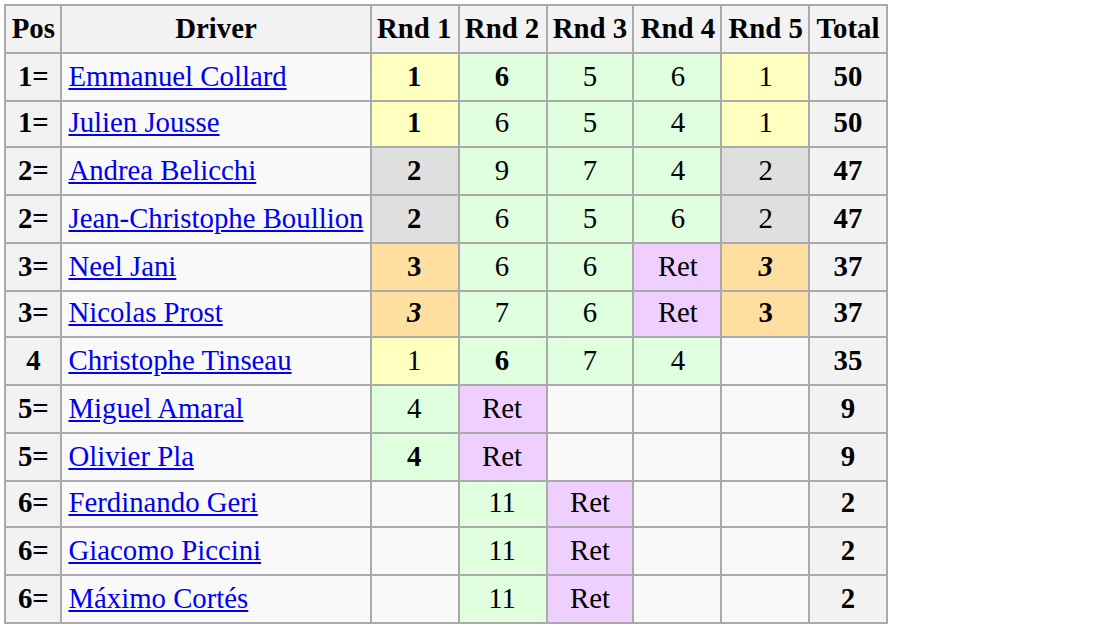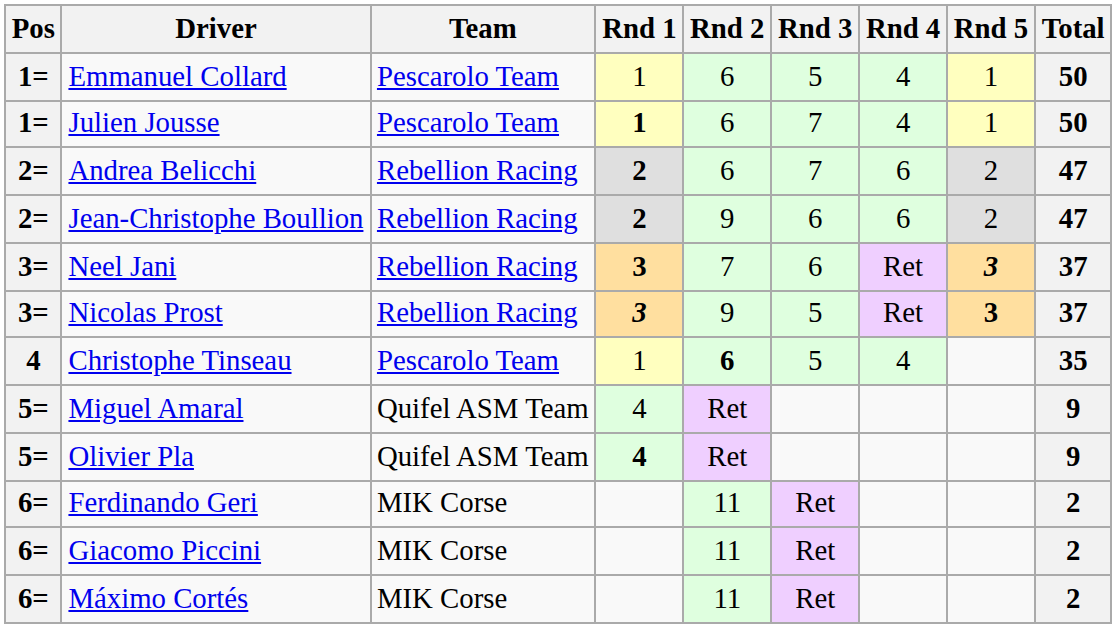 <table class="wikitable" style="font-size: 90%;">
 <tr>
 <th>Pos</th>
 <th>Driver</th>
+<th>Team</th>
 <th>Rnd 1</th>
 <th>Rnd 2</th>
 <th>Rnd 3</th>
 <th>Rnd 4</th>
 <th>Rnd 5</th>
 <th>Total</th>
 </tr>
 <tr>
 <th>1=</th>
 <td> <a href='#'>Emmanuel Collard</a></td>
-<td align="center" style="background:#FFFFBF;"><strong>1</strong></td>
-<td align="center" style="background:#DFFFDF;"><strong>6</strong></td>
-<td align="center" style="background:#DFFFDF;">5</td>
-<td align="center" style="background:#DFFFDF;">6</td>
+<td> <a href='#'>Pescarolo Team</a></td>
 <td align="center" style="background:#FFFFBF;">1</td>
-<th align="center">50</th>
-</tr>
-<tr>
-<th>1=</th>
-<td> <a href='#'>Julien Jousse</a></td>
-<td align="center" style="background:#FFFFBF;"><strong>1</strong></td>
 <td align="center" style="background:#DFFFDF;">6</td>
 <td align="center" style="background:#DFFFDF;">5</td>
 <td align="center" style="background:#DFFFDF;">4</td>
 <td align="center" style="background:#FFFFBF;">1</td>
 <th align="center">50</th>
 </tr>
 <tr>
+<th>1=</th>
+<td> <a href='#'>Julien Jousse</a></td>
+<td> <a href='#'>Pescarolo Team</a></td>
+<td align="center" style="background:#FFFFBF;"><strong>1</strong></td>
+<td align="center" style="background:#DFFFDF;">6</td>
+<td align="center" style="background:#DFFFDF;">7</td>
+<td align="center" style="background:#DFFFDF;">4</td>
+<td align="center" style="background:#FFFFBF;">1</td>
+<th align="center">50</th>
+</tr>
+<tr>
 <th>2=</th>
 <td> <a href='#'>Andrea Belicchi</a></td>
+<td> <a href='#'>Rebellion Racing</a></td>
 <td align="center" style="background:#DFDFDF;"><strong>2</strong></td>
-<td align="center" style="background:#DFFFDF;">9</td>
+<td align="center" style="background:#DFFFDF;">6</td>
 <td align="center" style="background:#DFFFDF;">7</td>
-<td align="center" style="background:#DFFFDF;">4</td>
+<td align="center" style="background:#DFFFDF;">6</td>
 <td align="center" style="background:#DFDFDF;">2</td>
 <th align="center">47</th>
 </tr>
 <tr>
 <th>2=</th>
 <td> <a href='#'>Jean-Christophe Boullion</a></td>
+<td> <a href='#'>Rebellion Racing</a></td>
 <td align="center" style="background:#DFDFDF;"><strong>2</strong></td>
+<td align="center" style="background:#DFFFDF;">9</td>
 <td align="center" style="background:#DFFFDF;">6</td>
-<td align="center" style="background:#DFFFDF;">5</td>
 <td align="center" style="background:#DFFFDF;">6</td>
 <td align="center" style="background:#DFDFDF;">2</td>
 <th align="center">47</th>
 </tr>
 <tr>
 <th>3=</th>
 <td> <a href='#'>Neel Jani</a></td>
+<td> <a href='#'>Rebellion Racing</a></td>
 <td align="center" style="background:#FFDF9F;"><strong>3</strong></td>
-<td align="center" style="background:#DFFFDF;">6</td>
+<td align="center" style="background:#DFFFDF;">7</td>
 <td align="center" style="background:#DFFFDF;">6</td>
 <td align="center" style="background:#EFCFFF;">Ret</td>
 <td align="center" style="background:#FFDF9F;"><strong><em>3</em></strong></td>
 <th align="center">37</th>
 </tr>
 <tr>
 <th>3=</th>
 <td> <a href='#'>Nicolas Prost</a></td>
+<td> <a href='#'>Rebellion Racing</a></td>
 <td align="center" style="background:#FFDF9F;"><strong><em>3</em></strong></td>
-<td align="center" style="background:#DFFFDF;">7</td>
-<td align="center" style="background:#DFFFDF;">6</td>
+<td align="center" style="background:#DFFFDF;">9</td>
+<td align="center" style="background:#DFFFDF;">5</td>
 <td align="center" style="background:#EFCFFF;">Ret</td>
 <td align="center" style="background:#FFDF9F;"><strong>3</strong></td>
 <th align="center">37</th>
 </tr>
 <tr>
 <th>4</th>
 <td> <a href='#'>Christophe Tinseau</a></td>
+<td> <a href='#'>Pescarolo Team</a></td>
 <td align="center" style="background:#FFFFBF;">1</td>
 <td align="center" style="background:#DFFFDF;"><strong>6</strong></td>
-<td align="center" style="background:#DFFFDF;">7</td>
+<td align="center" style="background:#DFFFDF;">5</td>
 <td align="center" style="background:#DFFFDF;">4</td>
 <td></td>
 <th align="center">35</th>
 </tr>
 <tr>
 <th>5=</th>
 <td> <a href='#'>Miguel Amaral</a></td>
+<td> Quifel ASM Team</td>
 <td align="center" style="background:#DFFFDF;">4</td>
 <td align="center" style="background:#EFCFFF;">Ret</td>
 <td></td>
 <td></td>
 <td></td>
 <th align="center">9</th>
 </tr>
 <tr>
 <th>5=</th>
 <td> <a href='#'>Olivier Pla</a></td>
+<td> Quifel ASM Team</td>
 <td align="center" style="background:#DFFFDF;"><strong>4</strong></td>
 <td align="center" style="background:#EFCFFF;">Ret</td>
 <td></td>
 <td></td>
 <td></td>
 <th align="center">9</th>
 </tr>
 <tr>
 <th>6=</th>
 <td> <a href='#'>Ferdinando Geri</a></td>
+<td> MIK Corse</td>
 <td></td>
 <td align="center" style="background:#DFFFDF;">11</td>
 <td align="center" style="background:#EFCFFF;">Ret</td>
 <td></td>
 <td></td>
 <th align="center">2</th>
 </tr>
 <tr>
 <th>6=</th>
 <td> <a href='#'>Giacomo Piccini</a></td>
+<td> MIK Corse</td>
 <td></td>
 <td align="center" style="background:#DFFFDF;">11</td>
 <td align="center" style="background:#EFCFFF;">Ret</td>
 <td></td>
 <td></td>
 <th align="center">2</th>
 </tr>
 <tr>
 <th>6=</th>
 <td> <a href='#'>Máximo Cortés</a></td>
+<td> MIK Corse</td>
 <td></td>
 <td align="center" style="background:#DFFFDF;">11</td>
 <td align="center" style="background:#EFCFFF;">Ret</td>
 <td></td>
 <td></td>
 <th align="center">2</th>
 </tr>
 </table>
